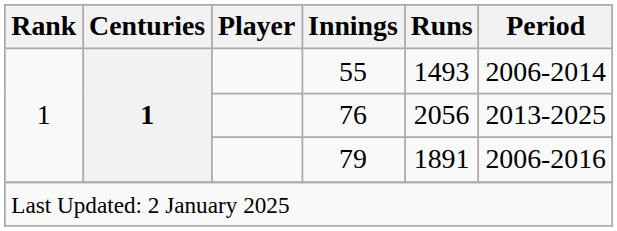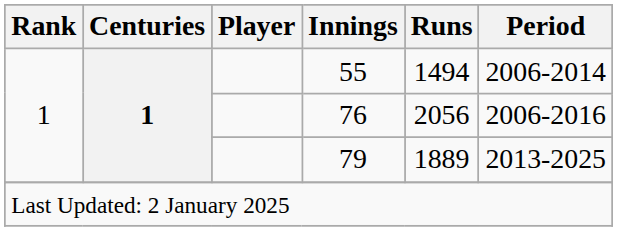 <table class="wikitable plainrowheaders sortable">
 <tr>
 <th scope=col>Rank</th>
 <th scope=col>Centuries</th>
 <th scope=col>Player</th>
 <th scope=col>Innings</th>
 <th scope=col>Runs</th>
 <th scope=col>Period</th>
 </tr>
 <tr>
 <td rowspan="3" align="center">1</td>
 <th rowspan="3" scope="row" style="text-align:center;">1</th>
 <td></td>
 <td align=center>55</td>
-<td align=center>1493</td>
+<td align=center>1494</td>
 <td>2006-2014</td>
 </tr>
 <tr>
 <td> </td>
 <td align=center>76</td>
 <td align=center>2056</td>
-<td>2013-2025</td>
+<td>2006-2016</td>
 </tr>
 <tr>
 <td></td>
 <td align=center>79</td>
-<td align=center>1891</td>
-<td>2006-2016</td>
+<td align=center>1889</td>
+<td>2013-2025</td>
 </tr>
 <tr>
 </tr>
 <tr class=sortbottom>
 <td colspan=6><small>Last Updated: 2 January 2025</small></td>
 </tr>
 </table>
